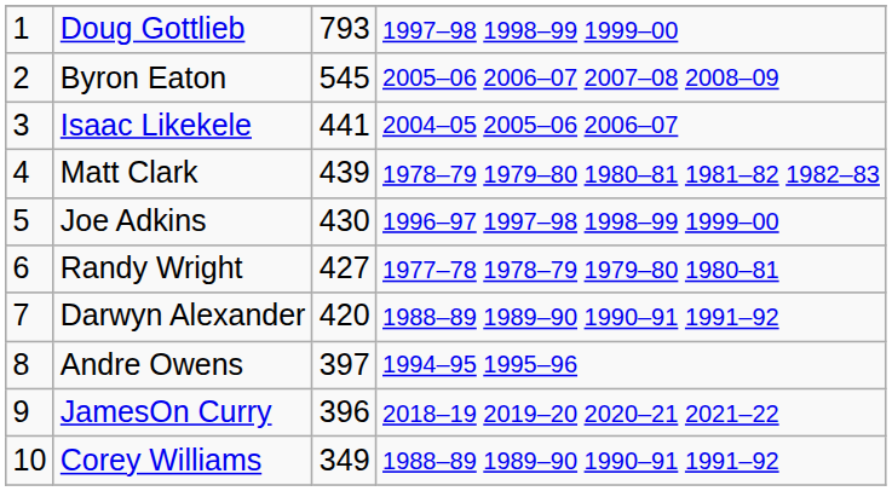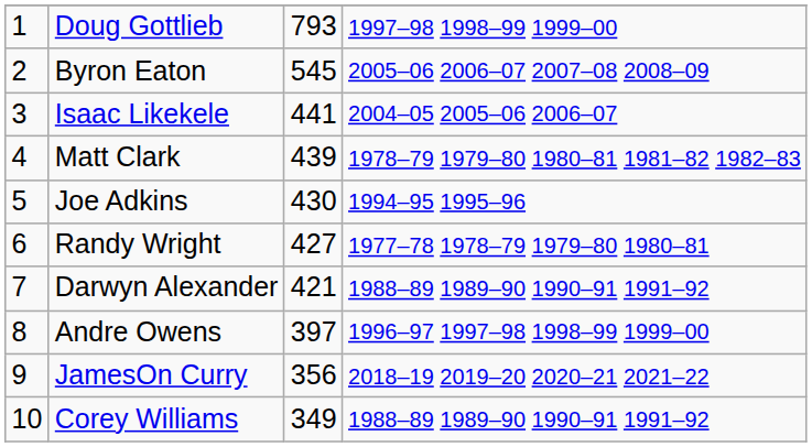 <table class="wikitable">
 <tr>
 </tr>
 <tr>
 <td>1</td>
 <td><a href='#'>Doug Gottlieb</a></td>
 <td>793</td>
 <td style="font-size:80%;"><a href='#'>1997–98</a> <a href='#'>1998–99</a> <a href='#'>1999–00</a></td>
 </tr>
 <tr>
 <td>2</td>
 <td>Byron Eaton</td>
 <td>545</td>
 <td style="font-size:80%;"><a href='#'>2005–06</a> <a href='#'>2006–07</a> <a href='#'>2007–08</a> <a href='#'>2008–09</a></td>
 </tr>
 <tr>
 <td>3</td>
 <td><a href='#'>Isaac Likekele</a></td>
 <td>441</td>
 <td style="font-size:80%;"><a href='#'>2004–05</a> <a href='#'>2005–06</a> <a href='#'>2006–07</a></td>
 </tr>
 <tr>
 <td>4</td>
 <td>Matt Clark</td>
 <td>439</td>
 <td style="font-size:80%;"><a href='#'>1978–79</a> <a href='#'>1979–80</a> <a href='#'>1980–81</a> <a href='#'>1981–82</a> <a href='#'>1982–83</a></td>
 </tr>
 <tr>
 <td>5</td>
 <td>Joe Adkins</td>
 <td>430</td>
-<td style="font-size:80%;"><a href='#'>1996–97</a> <a href='#'>1997–98</a> <a href='#'>1998–99</a> <a href='#'>1999–00</a></td>
+<td style="font-size:80%;"><a href='#'>1994–95</a> <a href='#'>1995–96</a></td>
 </tr>
 <tr>
 <td>6</td>
 <td>Randy Wright</td>
 <td>427</td>
 <td style="font-size:80%;"><a href='#'>1977–78</a> <a href='#'>1978–79</a> <a href='#'>1979–80</a> <a href='#'>1980–81</a></td>
 </tr>
 <tr>
 <td>7</td>
 <td>Darwyn Alexander</td>
-<td>420</td>
+<td>421</td>
 <td style="font-size:80%;"><a href='#'>1988–89</a> <a href='#'>1989–90</a> <a href='#'>1990–91</a> <a href='#'>1991–92</a></td>
 </tr>
 <tr>
 <td>8</td>
 <td>Andre Owens</td>
 <td>397</td>
-<td style="font-size:80%;"><a href='#'>1994–95</a> <a href='#'>1995–96</a></td>
+<td style="font-size:80%;"><a href='#'>1996–97</a> <a href='#'>1997–98</a> <a href='#'>1998–99</a> <a href='#'>1999–00</a></td>
 </tr>
 <tr>
 <td>9</td>
 <td><a href='#'>JamesOn Curry</a></td>
-<td>396</td>
+<td>356</td>
 <td style="font-size:80%;"><a href='#'>2018–19</a> <a href='#'>2019–20</a> <a href='#'>2020–21</a> <a href='#'>2021–22</a></td>
 </tr>
 <tr>
 <td>10</td>
 <td><a href='#'>Corey Williams</a></td>
 <td>349</td>
 <td style="font-size:80%;"><a href='#'>1988–89</a> <a href='#'>1989–90</a> <a href='#'>1990–91</a> <a href='#'>1991–92</a></td>
 </tr>
 </table>
